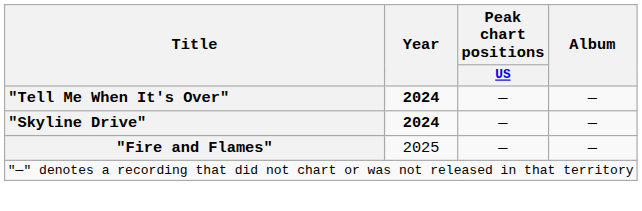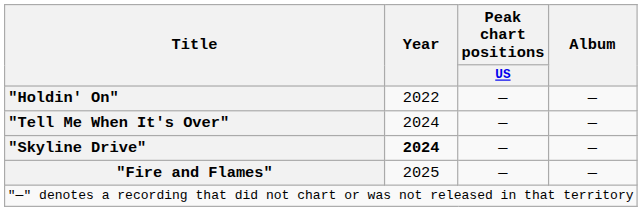 <table class="wikitable plainrowheaders" style="text-align:center;">
 <tr>
 <th rowspan="2" scope="col">Title</th>
 <th rowspan="2" scope="col">Year</th>
 <th scope="col">Peak chart positions</th>
 <th rowspan="2" scope="col">Album</th>
 </tr>
 <tr style="font-size:smaller;">
 <th style="width:50px;"><a href='#'>US</a></th>
 </tr>
 <tr>
+<th scope="row"; style="text-align:left;">"Holdin' On"</th>
+<td>2022</td>
+<td>—</td>
+<td>—</td>
+</tr>
+<tr>
 <th scope="row"; style="text-align:left;">"Tell Me When It's Over"</th>
-<td><strong>2024</strong></td>
+<td>2024</td>
 <td>—</td>
 <td>—</td>
 </tr>
 <tr>
 <th scope="row"; style="text-align:left;">"Skyline Drive"</th>
 <td><strong>2024</strong></td>
 <td>—</td>
 <td>—</td>
 </tr>
 <tr>
 <th scope="row"; style"text-align:left;">"Fire and Flames"</th>
 <td>2025</td>
 <td>—</td>
 <td>—</td>
 </tr>
 <tr>
 <td colspan="4" style="font-size:85%">"—" denotes a recording that did not chart or was not released in that territory</td>
 </tr>
 </table>
